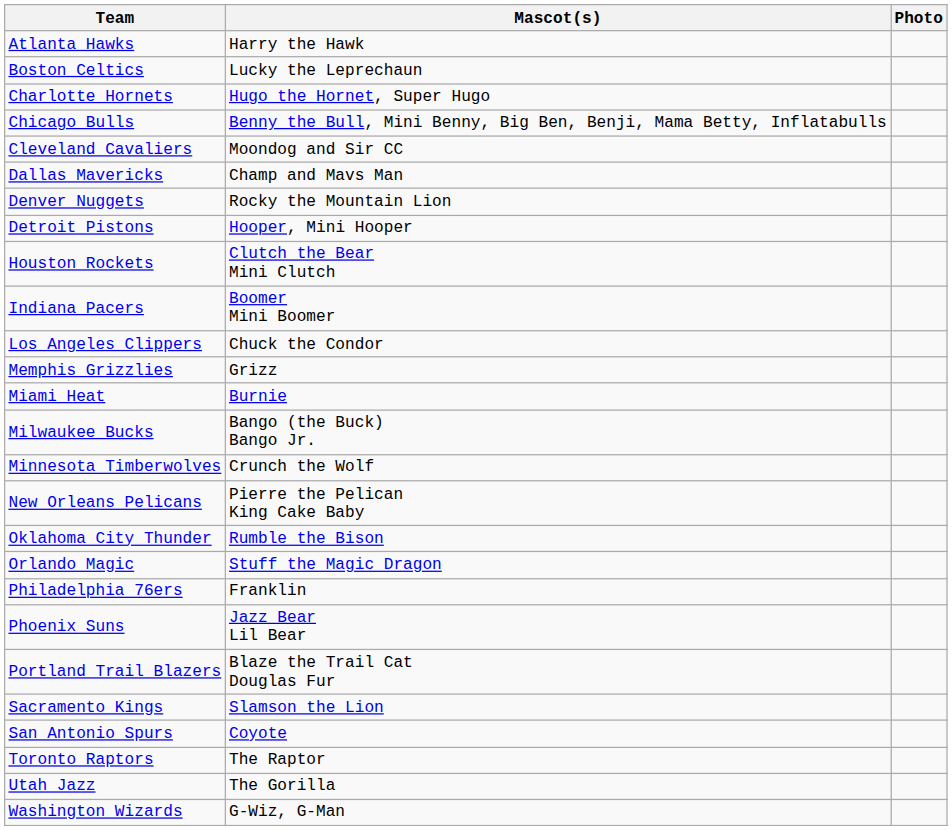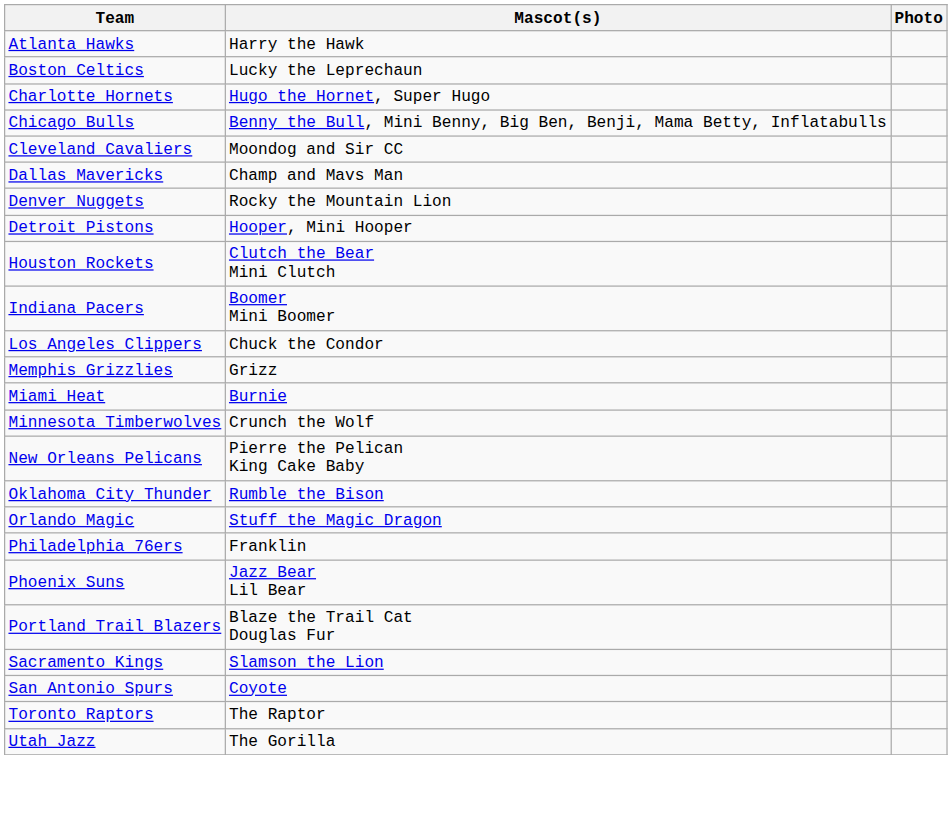 <table class="wikitable">
 <tr>
 <th>Team</th>
 <th>Mascot(s)</th>
 <th>Photo</th>
 </tr>
 <tr>
 <td><a href='#'>Atlanta Hawks</a></td>
 <td>Harry the Hawk</td>
 <td></td>
 </tr>
 <tr>
 <td><a href='#'>Boston Celtics</a></td>
 <td>Lucky the Leprechaun</td>
 </tr>
 <tr>
 <td><a href='#'>Charlotte Hornets</a></td>
 <td><a href='#'>Hugo the Hornet</a>, Super Hugo</td>
 <td></td>
 </tr>
 <tr>
 <td><a href='#'>Chicago Bulls</a></td>
 <td><a href='#'>Benny the Bull</a>, Mini Benny, Big Ben, Benji, Mama Betty, Inflatabulls</td>
 <td></td>
 </tr>
 <tr>
 <td><a href='#'>Cleveland Cavaliers</a></td>
 <td>Moondog and Sir CC</td>
 <td></td>
 </tr>
 <tr>
 <td><a href='#'>Dallas Mavericks</a></td>
 <td>Champ and Mavs Man</td>
 <td></td>
 </tr>
 <tr>
 <td><a href='#'>Denver Nuggets</a></td>
 <td>Rocky the Mountain Lion</td>
 <td></td>
 </tr>
 <tr>
 <td><a href='#'>Detroit Pistons</a></td>
 <td><a href='#'>Hooper</a>, Mini Hooper</td>
 <td></td>
 </tr>
 <tr>
 <td><a href='#'>Houston Rockets</a></td>
 <td><a href='#'>Clutch the Bear</a><br>Mini Clutch</td>
 <td></td>
 </tr>
 <tr>
 <td><a href='#'>Indiana Pacers</a></td>
 <td><a href='#'>Boomer</a><br>Mini Boomer</td>
 <td></td>
 </tr>
 <tr>
 <td><a href='#'>Los Angeles Clippers</a></td>
 <td>Chuck the Condor</td>
 <td></td>
 </tr>
 <tr>
 <td><a href='#'>Memphis Grizzlies</a></td>
 <td>Grizz</td>
 <td></td>
 </tr>
 <tr>
 <td><a href='#'>Miami Heat</a></td>
 <td><a href='#'>Burnie</a></td>
 <td></td>
 </tr>
 <tr>
-<td><a href='#'>Milwaukee Bucks</a></td>
-<td>Bango (the Buck)<br>Bango Jr.</td>
-<td></td>
-</tr>
-<tr>
 <td><a href='#'>Minnesota Timberwolves</a></td>
 <td>Crunch the Wolf</td>
 <td></td>
 </tr>
 <tr>
 <td><a href='#'>New Orleans Pelicans</a></td>
 <td>Pierre the Pelican<br>King Cake Baby</td>
 <td></td>
 </tr>
 <tr>
 <td><a href='#'>Oklahoma City Thunder</a></td>
 <td><a href='#'>Rumble the Bison</a></td>
 <td></td>
 </tr>
 <tr>
 <td><a href='#'>Orlando Magic</a></td>
 <td><a href='#'>Stuff the Magic Dragon</a></td>
 <td></td>
 </tr>
 <tr>
 <td><a href='#'>Philadelphia 76ers</a></td>
 <td>Franklin</td>
 <td></td>
 </tr>
 <tr>
 <td><a href='#'>Phoenix Suns</a></td>
 <td><a href='#'>Jazz Bear</a><br> Lil Bear</td>
 <td></td>
 </tr>
 <tr>
 <td><a href='#'>Portland Trail Blazers</a></td>
 <td>Blaze the Trail Cat<br>Douglas Fur</td>
 <td></td>
 </tr>
 <tr>
 <td><a href='#'>Sacramento Kings</a></td>
 <td><a href='#'>Slamson the Lion</a></td>
 <td></td>
 </tr>
 <tr>
 <td><a href='#'>San Antonio Spurs</a></td>
 <td><a href='#'>Coyote</a></td>
 <td></td>
 </tr>
 <tr>
 <td><a href='#'>Toronto Raptors</a></td>
 <td>The Raptor</td>
 <td></td>
 </tr>
 <tr>
 <td><a href='#'>Utah Jazz</a></td>
 <td>The Gorilla</td>
 <td></td>
 </tr>
-<tr>
-<td><a href='#'>Washington Wizards</a></td>
-<td>G-Wiz, G-Man</td>
-<td></td>
-</tr>
 </table>
